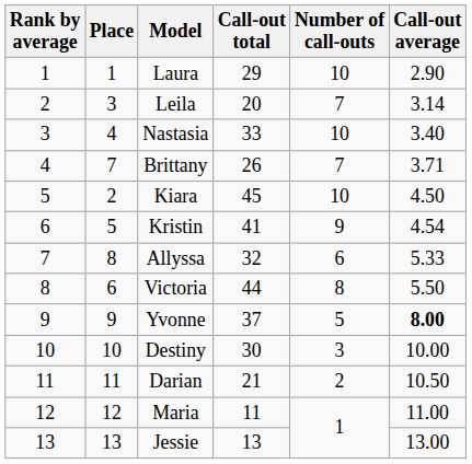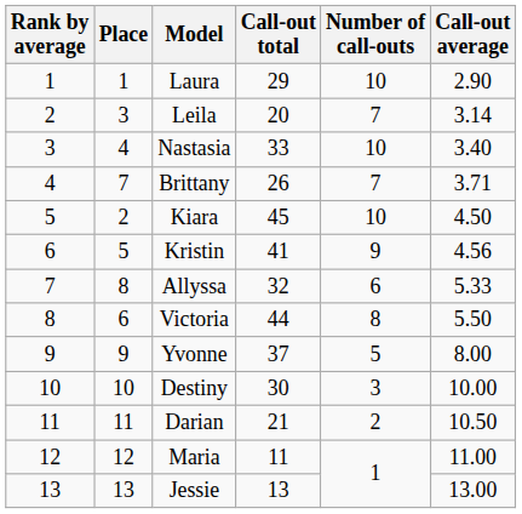 <table class="wikitable sortable" style="margin:auto; text-align:center; white-space:nowrap">
 <tr>
 <th>Rank by<br>average</th>
 <th>Place</th>
 <th>Model</th>
 <th>Call-out<br>total</th>
 <th>Number of<br>call-outs</th>
 <th>Call-out<br>average</th>
 </tr>
 <tr>
 <td>1</td>
 <td>1</td>
 <td>Laura</td>
 <td>29</td>
 <td>10</td>
 <td>2.90</td>
 </tr>
 <tr>
 <td>2</td>
 <td>3</td>
 <td>Leila</td>
 <td>20</td>
 <td>7</td>
 <td>3.14</td>
 </tr>
 <tr>
 <td>3</td>
 <td>4</td>
 <td>Nastasia</td>
 <td>33</td>
 <td>10</td>
 <td>3.40</td>
 </tr>
 <tr>
 <td>4</td>
 <td>7</td>
 <td>Brittany</td>
 <td>26</td>
 <td>7</td>
 <td>3.71</td>
 </tr>
 <tr>
 <td>5</td>
 <td>2</td>
 <td>Kiara</td>
 <td>45</td>
 <td>10</td>
 <td>4.50</td>
 </tr>
 <tr>
 <td>6</td>
 <td>5</td>
 <td>Kristin</td>
 <td>41</td>
 <td>9</td>
-<td>4.54</td>
+<td>4.56</td>
 </tr>
 <tr>
 <td>7</td>
 <td>8</td>
 <td>Allyssa</td>
 <td>32</td>
 <td>6</td>
 <td>5.33</td>
 </tr>
 <tr>
 <td>8</td>
 <td>6</td>
 <td>Victoria</td>
 <td>44</td>
 <td>8</td>
 <td>5.50</td>
 </tr>
 <tr>
 <td>9</td>
 <td>9</td>
 <td>Yvonne</td>
 <td>37</td>
 <td>5</td>
-<td><strong>8.00</strong></td>
+<td>8.00</td>
 </tr>
 <tr>
 <td>10</td>
 <td>10</td>
 <td>Destiny</td>
 <td>30</td>
 <td>3</td>
 <td>10.00</td>
 </tr>
 <tr>
 <td>11</td>
 <td>11</td>
 <td>Darian</td>
 <td>21</td>
 <td>2</td>
 <td>10.50</td>
 </tr>
 <tr>
 <td>12</td>
 <td>12</td>
 <td>Maria</td>
 <td>11</td>
 <td rowspan="2">1</td>
 <td>11.00</td>
 </tr>
 <tr>
 <td>13</td>
 <td>13</td>
 <td>Jessie</td>
 <td>13</td>
 <td>13.00</td>
 </tr>
 </table>
